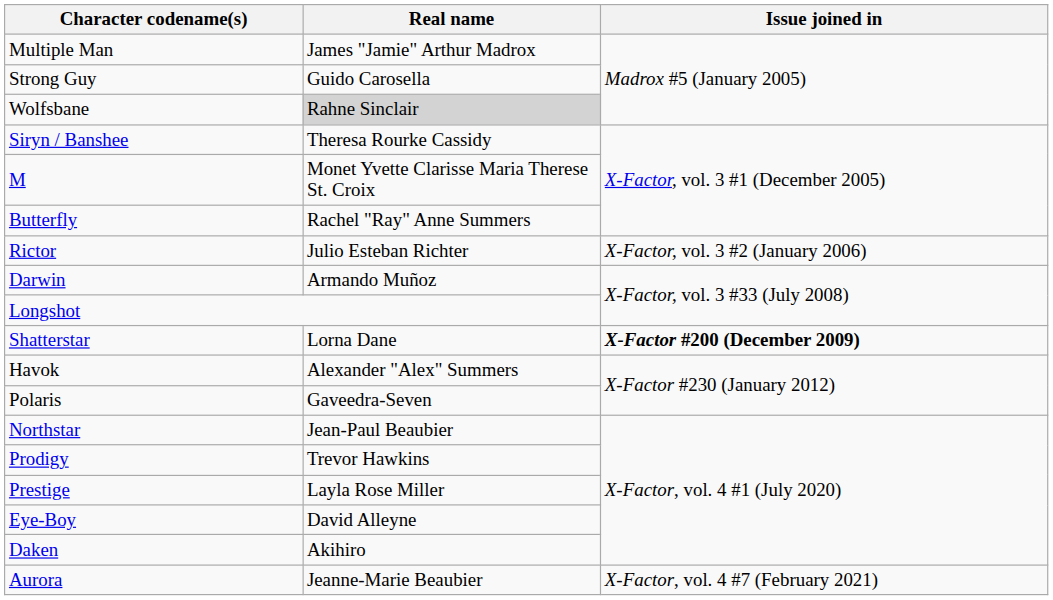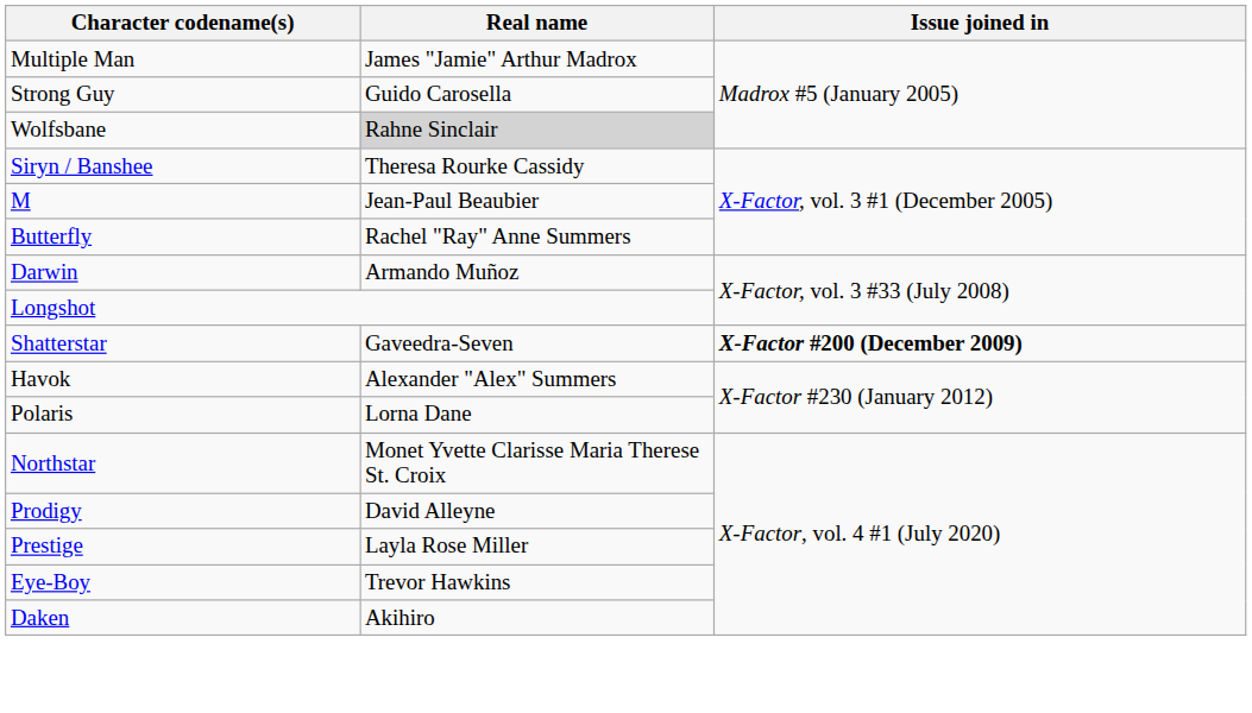 <table class="wikitable" style="width:70%;">
 <tr>
 <th style="width:20%;">Character codename(s)</th>
 <th style="width:20%;">Real name</th>
 <th style="width:30%;">Issue joined in</th>
 </tr>
 <tr>
 <td>Multiple Man</td>
 <td>James "Jamie" Arthur Madrox</td>
 <td rowspan=3><em>Madrox</em> #5 (January 2005)</td>
 </tr>
 <tr>
 <td>Strong Guy</td>
 <td>Guido Carosella</td>
 </tr>
 <tr>
 <td>Wolfsbane</td>
 <td style="background: lightgrey;">Rahne Sinclair</td>
 </tr>
 <tr>
 <td><a href='#'>Siryn / Banshee</a></td>
 <td>Theresa Rourke Cassidy</td>
 <td rowspan=3><em><a href='#'>X-Factor</a>,</em> vol. 3 #1 (December 2005)</td>
 </tr>
 <tr>
 <td><a href='#'>M</a></td>
-<td>Monet Yvette Clarisse Maria Therese St. Croix</td>
+<td>Jean-Paul Beaubier</td>
 </tr>
 <tr>
 <td><a href='#'>Butterfly</a></td>
 <td>Rachel "Ray" Anne Summers</td>
-</tr>
-<tr>
-<td><a href='#'>Rictor</a></td>
-<td>Julio Esteban Richter</td>
-<td><em>X-Factor,</em> vol. 3 #2 (January 2006)</td>
 </tr>
 <tr>
 <td><a href='#'>Darwin</a></td>
 <td>Armando Muñoz</td>
 <td rowspan=2><em>X-Factor,</em> vol. 3 #33 (July 2008)</td>
 </tr>
 <tr>
 <td colspan=2><a href='#'>Longshot</a></td>
 </tr>
 <tr>
 <td><a href='#'>Shatterstar</a></td>
-<td>Lorna Dane</td>
+<td>Gaveedra-Seven</td>
 <td><strong><em>X-Factor</em> #200 (December 2009)</strong></td>
 </tr>
 <tr>
 <td>Havok</td>
 <td>Alexander "Alex" Summers</td>
 <td rowspan=2><em>X-Factor</em> #230 (January 2012)</td>
 </tr>
 <tr>
 <td>Polaris</td>
-<td>Gaveedra-Seven</td>
+<td>Lorna Dane</td>
 </tr>
 <tr>
 <td><a href='#'>Northstar</a></td>
-<td>Jean-Paul Beaubier</td>
+<td>Monet Yvette Clarisse Maria Therese St. Croix</td>
 <td rowspan=5><em>X-Factor</em>, vol. 4 #1 (July 2020)</td>
 </tr>
 <tr>
 <td><a href='#'>Prodigy</a></td>
-<td>Trevor Hawkins</td>
+<td>David Alleyne</td>
 </tr>
 <tr>
 <td><a href='#'>Prestige</a></td>
 <td>Layla Rose Miller</td>
 </tr>
 <tr>
 <td><a href='#'>Eye-Boy</a></td>
-<td>David Alleyne</td>
+<td>Trevor Hawkins</td>
 </tr>
 <tr>
 <td><a href='#'>Daken</a></td>
 <td>Akihiro</td>
 </tr>
-<tr>
-<td><a href='#'>Aurora</a></td>
-<td>Jeanne-Marie Beaubier</td>
-<td><em>X-Factor</em>, vol. 4 #7 (February 2021)</td>
-</tr>
 </table>
